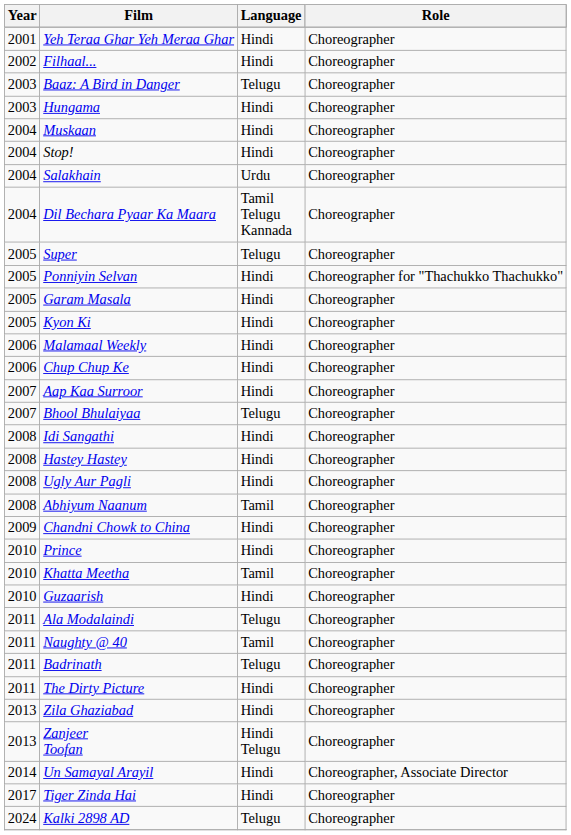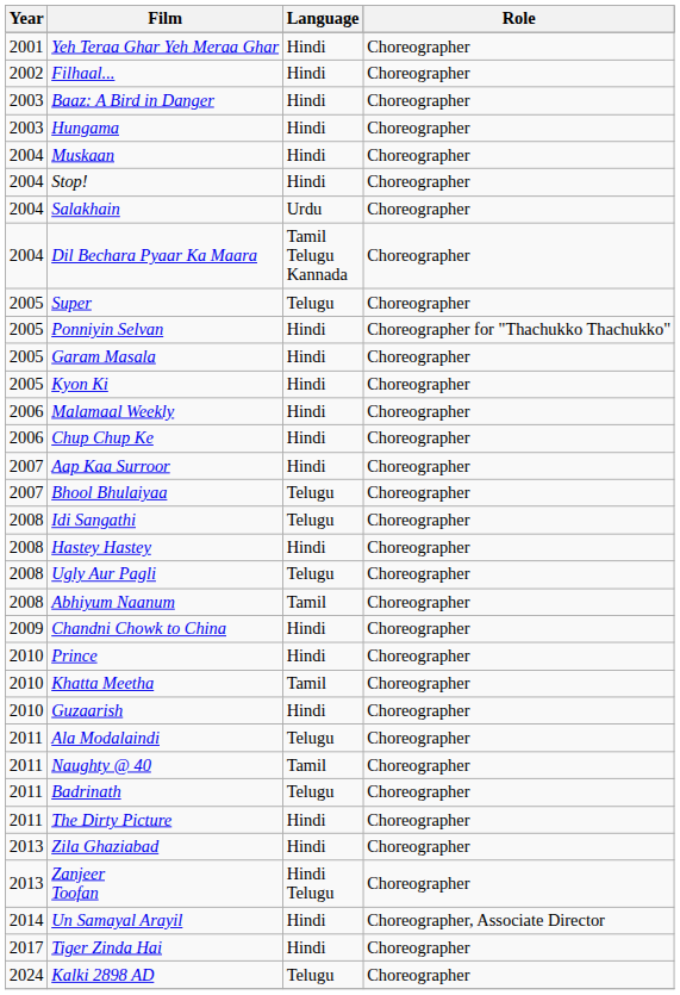 <table class="wikitable sortable">
 <tr style="background:#000;">
 <th>Year</th>
 <th>Film</th>
 <th>Language</th>
 <th>Role</th>
 </tr>
 <tr>
 <td>2001</td>
 <td><em><a href='#'>Yeh Teraa Ghar Yeh Meraa Ghar</a></em></td>
 <td>Hindi</td>
 <td>Choreographer</td>
 </tr>
 <tr>
 <td>2002</td>
 <td><em><a href='#'>Filhaal...</a></em></td>
 <td>Hindi</td>
 <td>Choreographer</td>
 </tr>
 <tr>
 <td>2003</td>
 <td><em><a href='#'>Baaz: A Bird in Danger</a></em></td>
-<td>Telugu</td>
+<td>Hindi</td>
 <td>Choreographer</td>
 </tr>
 <tr>
 <td>2003</td>
 <td><em><a href='#'>Hungama</a></em></td>
 <td>Hindi</td>
 <td>Choreographer</td>
 </tr>
 <tr>
 <td>2004</td>
 <td><em><a href='#'>Muskaan</a></em></td>
 <td>Hindi</td>
 <td>Choreographer</td>
 </tr>
 <tr>
 <td>2004</td>
 <td><em>Stop!</em></td>
 <td>Hindi</td>
 <td>Choreographer</td>
 </tr>
 <tr>
 <td>2004</td>
 <td><em><a href='#'>Salakhain</a></em></td>
 <td>Urdu</td>
 <td>Choreographer</td>
 </tr>
 <tr>
 <td>2004</td>
 <td><em><a href='#'>Dil Bechara Pyaar Ka Maara</a></em></td>
 <td>Tamil<br>Telugu<br>Kannada</td>
 <td>Choreographer</td>
 </tr>
 <tr>
 <td>2005</td>
 <td><em><a href='#'>Super</a></em></td>
 <td>Telugu</td>
 <td>Choreographer</td>
 </tr>
 <tr>
 <td>2005</td>
 <td><em><a href='#'>Ponniyin Selvan</a></em></td>
 <td>Hindi</td>
 <td>Choreographer for "Thachukko Thachukko"</td>
 </tr>
 <tr>
 <td>2005</td>
 <td><em><a href='#'>Garam Masala</a></em></td>
 <td>Hindi</td>
 <td>Choreographer</td>
 </tr>
 <tr>
 <td>2005</td>
 <td><em><a href='#'>Kyon Ki</a></em></td>
 <td>Hindi</td>
 <td>Choreographer</td>
 </tr>
 <tr>
 <td>2006</td>
 <td><em><a href='#'>Malamaal Weekly</a></em></td>
 <td>Hindi</td>
 <td>Choreographer</td>
 </tr>
 <tr>
 <td>2006</td>
 <td><em><a href='#'>Chup Chup Ke</a></em></td>
 <td>Hindi</td>
 <td>Choreographer</td>
 </tr>
 <tr>
 <td>2007</td>
 <td><em><a href='#'>Aap Kaa Surroor</a></em></td>
 <td>Hindi</td>
 <td>Choreographer</td>
 </tr>
 <tr>
 <td>2007</td>
 <td><em><a href='#'>Bhool Bhulaiyaa</a></em></td>
 <td>Telugu</td>
 <td>Choreographer</td>
 </tr>
 <tr>
 <td>2008</td>
 <td><em><a href='#'>Idi Sangathi</a></em></td>
-<td>Hindi</td>
+<td>Telugu</td>
 <td>Choreographer</td>
 </tr>
 <tr>
 <td>2008</td>
 <td><em><a href='#'>Hastey Hastey</a></em></td>
 <td>Hindi</td>
 <td>Choreographer</td>
 </tr>
 <tr>
 <td>2008</td>
 <td><em><a href='#'>Ugly Aur Pagli</a></em></td>
-<td>Hindi</td>
+<td>Telugu</td>
 <td>Choreographer</td>
 </tr>
 <tr>
 <td>2008</td>
 <td><em><a href='#'>Abhiyum Naanum</a></em></td>
 <td>Tamil</td>
 <td>Choreographer</td>
 </tr>
 <tr>
 <td>2009</td>
 <td><em><a href='#'>Chandni Chowk to China</a></em></td>
 <td>Hindi</td>
 <td>Choreographer</td>
 </tr>
 <tr>
 <td>2010</td>
 <td><em><a href='#'>Prince</a></em></td>
 <td>Hindi</td>
 <td>Choreographer</td>
 </tr>
 <tr>
 <td>2010</td>
 <td><em><a href='#'>Khatta Meetha</a></em></td>
 <td>Tamil</td>
 <td>Choreographer</td>
 </tr>
 <tr>
 <td>2010</td>
 <td><em><a href='#'>Guzaarish</a></em></td>
 <td>Hindi</td>
 <td>Choreographer</td>
 </tr>
 <tr>
 <td>2011</td>
 <td><em><a href='#'>Ala Modalaindi</a></em></td>
 <td>Telugu</td>
 <td>Choreographer</td>
 </tr>
 <tr>
 <td>2011</td>
 <td><em><a href='#'>Naughty @ 40</a></em></td>
 <td>Tamil</td>
 <td>Choreographer</td>
 </tr>
 <tr>
 <td>2011</td>
 <td><em><a href='#'>Badrinath</a></em></td>
 <td>Telugu</td>
 <td>Choreographer</td>
 </tr>
 <tr>
 <td>2011</td>
 <td><em><a href='#'>The Dirty Picture</a></em></td>
 <td>Hindi</td>
 <td>Choreographer</td>
 </tr>
 <tr>
 <td>2013</td>
 <td><em><a href='#'>Zila Ghaziabad</a></em></td>
 <td>Hindi</td>
 <td>Choreographer</td>
 </tr>
 <tr>
 <td>2013</td>
 <td><em><a href='#'>Zanjeer</a></em><br><em><a href='#'>Toofan</a></em></td>
 <td>Hindi<br>Telugu</td>
 <td>Choreographer</td>
 </tr>
 <tr>
 <td>2014</td>
 <td><em><a href='#'>Un Samayal Arayil</a></em></td>
 <td>Hindi</td>
 <td>Choreographer, Associate Director</td>
 </tr>
 <tr>
 <td>2017</td>
 <td><em><a href='#'>Tiger Zinda Hai</a></em></td>
 <td>Hindi</td>
 <td>Choreographer</td>
 </tr>
 <tr>
 <td>2024</td>
 <td><em><a href='#'>Kalki 2898 AD</a></em></td>
 <td>Telugu</td>
 <td>Choreographer</td>
 </tr>
 <tr>
 </tr>
 </table>
